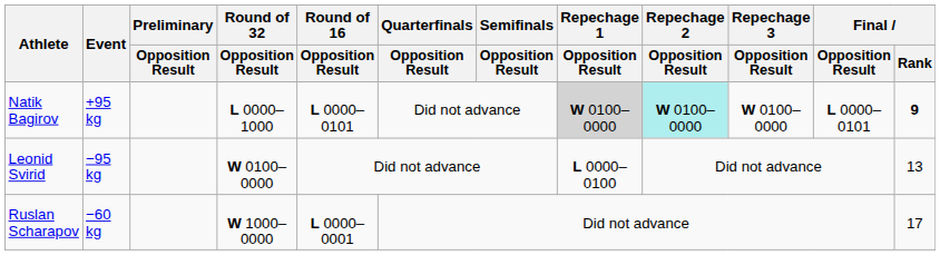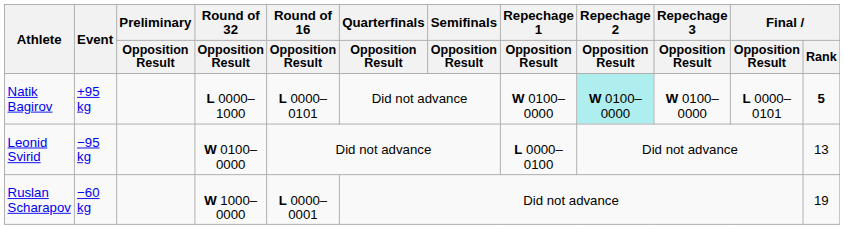 <table class="wikitable" style="font-size:90%">
 <tr>
 <th rowspan="2">Athlete</th>
 <th rowspan="2">Event</th>
 <th>Preliminary</th>
 <th>Round of 32</th>
 <th>Round of 16</th>
 <th>Quarterfinals</th>
 <th>Semifinals</th>
 <th>Repechage 1</th>
 <th>Repechage 2</th>
 <th>Repechage 3</th>
 <th colspan=2>Final / </th>
 </tr>
 <tr style="font-size:95%">
 <th>Opposition<br>Result</th>
 <th>Opposition<br>Result</th>
 <th>Opposition<br>Result</th>
 <th>Opposition<br>Result</th>
 <th>Opposition<br>Result</th>
 <th>Opposition<br>Result</th>
 <th>Opposition<br>Result</th>
 <th>Opposition<br>Result</th>
 <th>Opposition<br>Result</th>
 <th>Rank</th>
 </tr>
 <tr align=center>
 <td align=left><a href='#'>Natik Bagirov</a></td>
 <td align=left><a href='#'>+95 kg</a></td>
 <td></td>
 <td><br><strong>L</strong> 0000–1000</td>
 <td><br><strong>L</strong> 0000–0101</td>
 <td colspan=2>Did not advance</td>
-<td style="background: lightgrey;"><br><strong>W</strong> 0100–0000</td>
+<td><br><strong>W</strong> 0100–0000</td>
 <td style="background: paleturquoise;"><br><strong>W</strong> 0100–0000</td>
 <td><br><strong>W</strong> 0100–0000</td>
 <td><br><strong>L</strong> 0000–0101</td>
-<td><strong>9</strong></td>
+<td><strong>5</strong></td>
 </tr>
 <tr align=center>
 <td align=left><a href='#'>Leonid Svirid</a></td>
 <td align=left><a href='#'>−95 kg</a></td>
 <td></td>
 <td><br><strong>W</strong> 0100–0000</td>
 <td colspan=3>Did not advance</td>
 <td><br><strong>L</strong> 0000–0100</td>
 <td colspan=3>Did not advance</td>
 <td>13</td>
 </tr>
 <tr align=center>
 <td align=left><a href='#'>Ruslan Scharapov</a></td>
 <td align=left><a href='#'>−60 kg</a></td>
 <td></td>
 <td><br><strong>W</strong> 1000–0000</td>
 <td><br><strong>L</strong> 0000–0001</td>
 <td colspan=6>Did not advance</td>
-<td>17</td>
+<td>19</td>
 </tr>
 </table>
